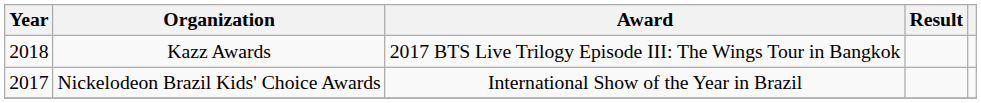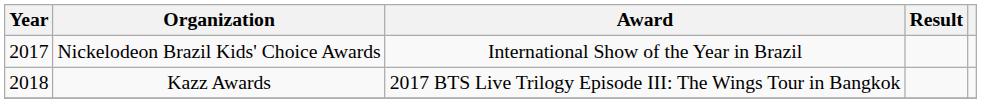 <table class="wikitable sortable plainrowheaders">
 <tr>
 <th scope="col">Year</th>
 <th scope="col">Organization</th>
 <th scope="col">Award</th>
 <th scope="col">Result</th>
 <th class="unsortable"></th>
 </tr>
 <tr>
+<td align="center">2017</td>
+<td align="center">Nickelodeon Brazil Kids' Choice Awards</td>
+<td align="center">International Show of the Year in Brazil</td>
+<td></td>
+<td></td>
+</tr>
+<tr>
 <td align="center">2018</td>
 <td align="center">Kazz Awards</td>
 <td align="center">2017 BTS Live Trilogy Episode III: The Wings Tour in Bangkok</td>
 <td></td>
 <td></td>
 </tr>
 <tr>
-<td align="center">2017</td>
-<td align="center">Nickelodeon Brazil Kids' Choice Awards</td>
-<td align="center">International Show of the Year in Brazil</td>
-<td></td>
-<td></td>
-</tr>
-<tr>
 </tr>
 </table>
